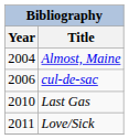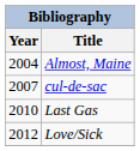 <table class="wikitable">
 <tr>
 <th colspan=3 style="background:#B0C4DE;">Bibliography</th>
 </tr>
 <tr>
 <th>Year</th>
 <th>Title</th>
 </tr>
 <tr>
 <td>2004</td>
 <td><em><a href='#'>Almost, Maine</a></em></td>
 </tr>
 <tr>
-<td>2006</td>
+<td>2007</td>
 <td><em><a href='#'>cul-de-sac</a></em></td>
 </tr>
 <tr>
 <td>2010</td>
 <td><em>Last Gas</em></td>
 </tr>
 <tr>
-<td>2011</td>
+<td>2012</td>
 <td><em>Love/Sick</em></td>
 </tr>
 <tr>
 </tr>
 </table>
